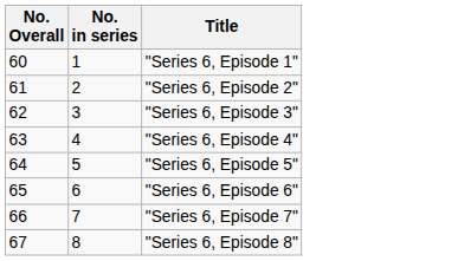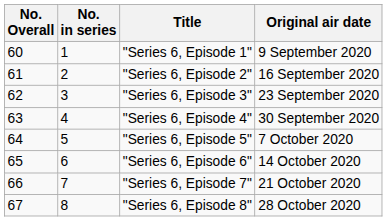 <table class="wikitable">
 <tr>
 <th>No.<br>Overall</th>
 <th>No.<br>in series</th>
 <th>Title</th>
+<th>Original air date</th>
 </tr>
 <tr>
 <td>60</td>
 <td>1</td>
 <td>"Series 6, Episode 1"</td>
+<td>9 September 2020</td>
 </tr>
 <tr>
 <td>61</td>
 <td>2</td>
 <td>"Series 6, Episode 2"</td>
+<td>16 September 2020</td>
 </tr>
 <tr>
 <td>62</td>
 <td>3</td>
 <td>"Series 6, Episode 3"</td>
+<td>23 September 2020</td>
 </tr>
 <tr>
 <td>63</td>
 <td>4</td>
 <td>"Series 6, Episode 4"</td>
+<td>30 September 2020</td>
 </tr>
 <tr>
 <td>64</td>
 <td>5</td>
 <td>"Series 6, Episode 5"</td>
+<td>7 October 2020</td>
 </tr>
 <tr>
 <td>65</td>
 <td>6</td>
 <td>"Series 6, Episode 6"</td>
+<td>14 October 2020</td>
 </tr>
 <tr>
 <td>66</td>
 <td>7</td>
 <td>"Series 6, Episode 7"</td>
+<td>21 October 2020</td>
 </tr>
 <tr>
 <td>67</td>
 <td>8</td>
 <td>"Series 6, Episode 8"</td>
+<td>28 October 2020</td>
 </tr>
 </table>
